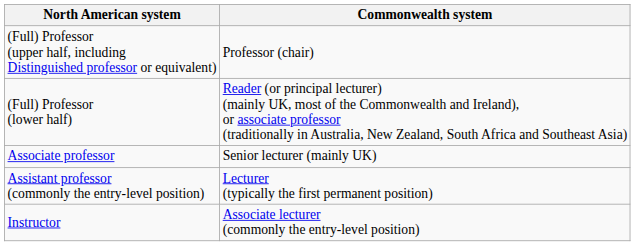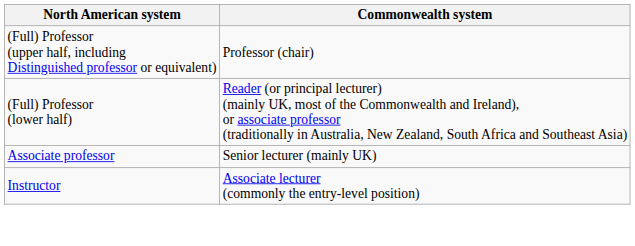 <table class="wikitable">
 <tr>
 <th>North American system</th>
 <th>Commonwealth system</th>
 </tr>
 <tr>
 <td>(Full) Professor<br>(upper half, including<br><a href='#'>Distinguished professor</a> or equivalent)</td>
 <td>Professor (chair)</td>
 </tr>
 <tr>
 <td>(Full) Professor<br>(lower half)</td>
 <td><a href='#'>Reader</a> (or principal lecturer)<br>(mainly UK, most of the Commonwealth and Ireland),<br>or <a href='#'>associate professor</a><br>(traditionally in Australia, New Zealand, South Africa and Southeast Asia)</td>
 </tr>
 <tr>
 <td><a href='#'>Associate professor</a><br></td>
 <td>Senior lecturer (mainly UK)</td>
 </tr>
 <tr>
-<td><a href='#'>Assistant professor</a><br>(commonly the entry-level position)</td>
-<td><a href='#'>Lecturer</a><br>(typically the first permanent position)</td>
-</tr>
-<tr>
 <td><a href='#'>Instructor</a></td>
 <td><a href='#'>Associate lecturer</a><br>(commonly the entry-level position)</td>
 </tr>
 </table>
